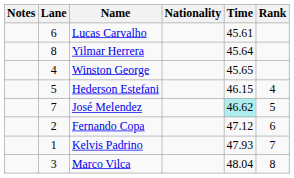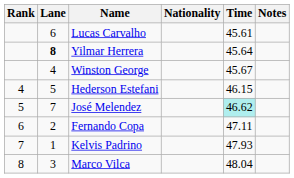 <table class="wikitable sortable" style="text-align:center">
 <tr>
-<th>Notes</th>
+<th>Rank</th>
 <th>Lane</th>
 <th>Name</th>
 <th>Nationality</th>
 <th>Time</th>
-<th>Rank</th>
+<th>Notes</th>
 </tr>
 <tr>
 <td></td>
 <td>6</td>
 <td align=left><a href='#'>Lucas Carvalho</a></td>
 <td align=left></td>
 <td>45.61</td>
 <td></td>
 </tr>
 <tr>
 <td></td>
-<td>8</td>
+<td><strong>8</strong></td>
 <td align=left><a href='#'>Yilmar Herrera</a></td>
 <td align=left></td>
 <td>45.64</td>
 <td></td>
 </tr>
 <tr>
 <td></td>
 <td>4</td>
 <td align=left><a href='#'>Winston George</a></td>
 <td align=left></td>
-<td>45.65</td>
+<td>45.67</td>
 <td></td>
 </tr>
 <tr>
-<td></td>
+<td>4</td>
 <td>5</td>
 <td align=left><a href='#'>Hederson Estefani</a></td>
 <td align=left></td>
 <td>46.15</td>
-<td>4</td>
+<td></td>
 </tr>
 <tr>
-<td></td>
+<td>5</td>
 <td>7</td>
 <td align=left><a href='#'>José Melendez</a></td>
 <td align=left></td>
 <td style="background: paleturquoise;">46.62</td>
-<td>5</td>
+<td></td>
 </tr>
 <tr>
-<td><strong></strong></td>
+<td>6</td>
 <td>2</td>
 <td align=left><a href='#'>Fernando Copa</a></td>
 <td align=left></td>
-<td>47.12</td>
-<td>6</td>
+<td>47.11</td>
+<td><strong></strong></td>
 </tr>
 <tr>
-<td></td>
+<td>7</td>
 <td>1</td>
 <td align=left><a href='#'>Kelvis Padrino</a></td>
 <td align=left></td>
 <td>47.93</td>
-<td>7</td>
+<td></td>
 </tr>
 <tr>
-<td></td>
+<td>8</td>
 <td>3</td>
 <td align=left><a href='#'>Marco Vilca</a></td>
 <td align=left></td>
 <td>48.04</td>
-<td>8</td>
+<td></td>
 </tr>
 </table>
